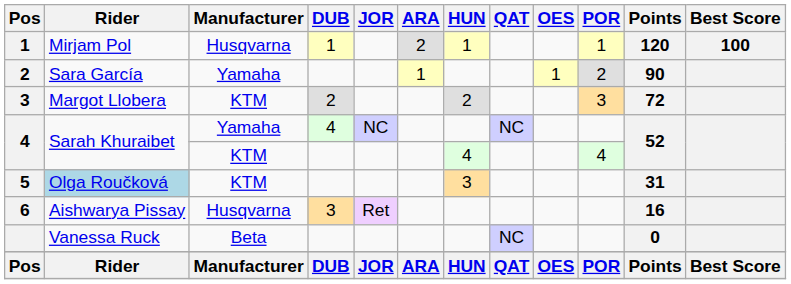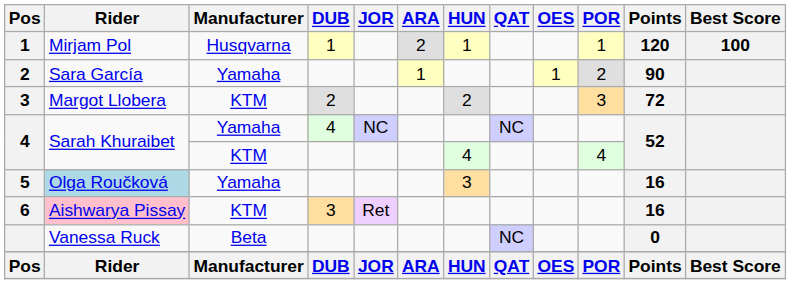 <table class="wikitable" style="font-size: 85%; text-align: center;">
 <tr valign="top">
 <th valign="middle">Pos</th>
 <th valign="middle">Rider</th>
 <th valign="middle">Manufacturer</th>
 <th><a href='#'>DUB</a><br></th>
 <th><a href='#'>JOR</a><br></th>
 <th><a href='#'>ARA</a><br></th>
 <th><a href='#'>HUN</a><br></th>
 <th><a href='#'>QAT</a><br></th>
 <th><a href='#'>OES</a><br></th>
 <th><a href='#'>POR</a><br></th>
 <th valign="middle">Points</th>
 <th valign="middle">Best Score</th>
 </tr>
 <tr>
 <th>1</th>
 <td align=left> <a href='#'>Mirjam Pol</a></td>
 <td><a href='#'>Husqvarna</a></td>
 <td style="background:#ffffbf;">1</td>
 <td></td>
 <td style="background:#dfdfdf;">2</td>
 <td style="background:#ffffbf;">1</td>
 <td></td>
 <td></td>
 <td style="background:#ffffbf;">1</td>
 <th>120</th>
 <th>100</th>
 </tr>
 <tr>
 <th>2</th>
 <td align=left> <a href='#'>Sara García</a></td>
 <td><a href='#'>Yamaha</a></td>
 <td></td>
 <td></td>
 <td style="background:#ffffbf;">1</td>
 <td></td>
 <td></td>
 <td style="background:#ffffbf;">1</td>
 <td style="background:#dfdfdf;">2</td>
 <th>90</th>
 <th></th>
 </tr>
 <tr>
 <th>3</th>
 <td align=left> <a href='#'>Margot Llobera</a></td>
 <td><a href='#'>KTM</a></td>
 <td style="background:#dfdfdf;">2</td>
 <td></td>
 <td></td>
 <td style="background:#dfdfdf;">2</td>
 <td></td>
 <td></td>
 <td style="background:#ffdf9f;">3</td>
 <th>72</th>
 <th></th>
 </tr>
 <tr>
 <th rowspan=2>4</th>
 <td rowspan=2 align=left> <a href='#'>Sarah Khuraibet</a></td>
 <td><a href='#'>Yamaha</a></td>
 <td style="background:#dfffdf;">4</td>
 <td style="background:#cfcfff;">NC</td>
 <td></td>
 <td></td>
 <td style="background:#cfcfff;">NC</td>
 <td></td>
 <td></td>
 <th rowspan=2>52</th>
 <th rowspan=2></th>
 </tr>
 <tr>
 <td><a href='#'>KTM</a></td>
 <td></td>
 <td></td>
 <td></td>
 <td style="background:#dfffdf;">4</td>
 <td></td>
 <td></td>
 <td style="background:#dfffdf;">4</td>
 </tr>
 <tr>
 <th>5</th>
 <td align=left style="background: lightblue;"> <a href='#'>Olga Roučková</a></td>
-<td><a href='#'>KTM</a></td>
+<td><a href='#'>Yamaha</a></td>
 <td></td>
 <td></td>
 <td></td>
 <td style="background:#ffdf9f;">3</td>
 <td></td>
 <td></td>
 <td></td>
-<th>31</th>
+<th>16</th>
 <th></th>
 </tr>
 <tr>
 <th>6</th>
-<td align=left> <a href='#'>Aishwarya Pissay</a></td>
-<td><a href='#'>Husqvarna</a></td>
+<td align=left style="background: pink;"> <a href='#'>Aishwarya Pissay</a></td>
+<td><a href='#'>KTM</a></td>
 <td style="background:#ffdf9f;">3</td>
 <td style="background:#efcfff;">Ret</td>
 <td></td>
 <td></td>
 <td></td>
 <td></td>
 <td></td>
 <th>16</th>
 <th></th>
 </tr>
 <tr>
 <th></th>
 <td align=left> <a href='#'>Vanessa Ruck</a></td>
 <td><a href='#'>Beta</a></td>
 <td></td>
 <td></td>
 <td></td>
 <td></td>
 <td style="background:#cfcfff;">NC</td>
 <td></td>
 <td></td>
 <th>0</th>
 <th></th>
 </tr>
 <tr>
 </tr>
 <tr valign="top">
 <th valign="middle">Pos</th>
 <th valign="middle">Rider</th>
 <th valign="middle">Manufacturer</th>
 <th><a href='#'>DUB</a><br></th>
 <th><a href='#'>JOR</a><br></th>
 <th><a href='#'>ARA</a><br></th>
 <th><a href='#'>HUN</a><br></th>
 <th><a href='#'>QAT</a><br></th>
 <th><a href='#'>OES</a><br></th>
 <th><a href='#'>POR</a><br></th>
 <th valign="middle">Points</th>
 <th valign="middle">Best Score</th>
 </tr>
 <tr>
 </tr>
 </table>
